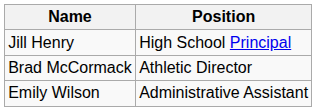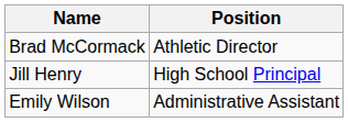 <table class="wikitable">
 <tr>
 <th>Name</th>
 <th>Position</th>
 </tr>
 <tr>
+<td>Brad McCormack</td>
+<td>Athletic Director</td>
+</tr>
+<tr>
 <td>Jill Henry</td>
 <td>High School <a href='#'>Principal</a></td>
-</tr>
-<tr>
-<td>Brad McCormack</td>
-<td>Athletic Director</td>
 </tr>
 <tr>
 <td>Emily Wilson</td>
 <td>Administrative Assistant</td>
 </tr>
 </table>
